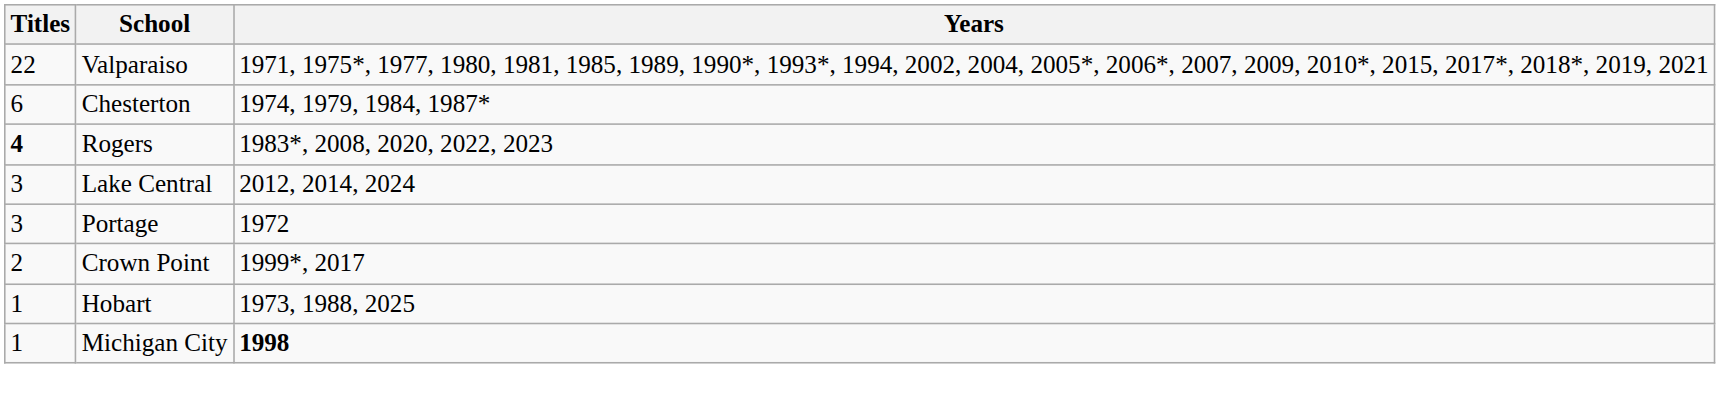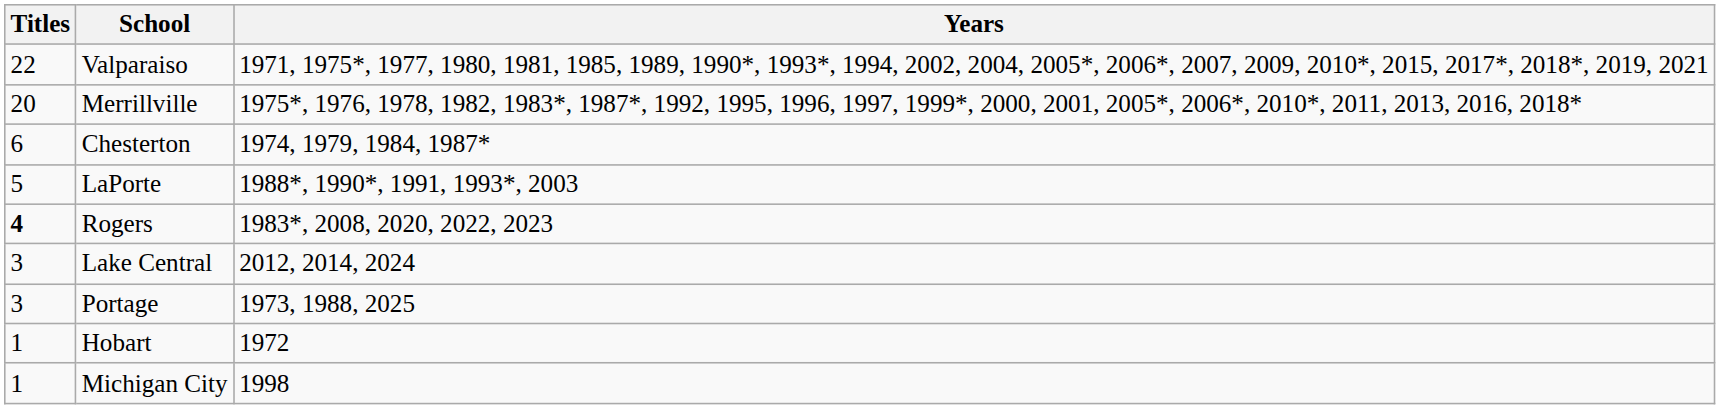 <table class="wikitable">
 <tr>
 <th>Titles</th>
 <th>School</th>
 <th>Years</th>
 </tr>
 <tr>
 <td>22</td>
 <td>Valparaiso</td>
 <td>1971, 1975*, 1977, 1980, 1981, 1985, 1989, 1990*, 1993*, 1994, 2002, 2004, 2005*, 2006*, 2007, 2009, 2010*, 2015, 2017*, 2018*, 2019, 2021</td>
 </tr>
 <tr>
+<td>20</td>
+<td>Merrillville</td>
+<td>1975*, 1976, 1978, 1982, 1983*, 1987*, 1992, 1995, 1996, 1997, 1999*, 2000, 2001, 2005*, 2006*, 2010*, 2011, 2013, 2016, 2018*</td>
+</tr>
+<tr>
 <td>6</td>
 <td>Chesterton</td>
 <td>1974, 1979, 1984, 1987*</td>
+</tr>
+<tr>
+<td>5</td>
+<td>LaPorte</td>
+<td>1988*, 1990*, 1991, 1993*, 2003</td>
 </tr>
 <tr>
 <td><strong>4</strong></td>
 <td>Rogers</td>
 <td>1983*, 2008, 2020, 2022, 2023</td>
 </tr>
 <tr>
 <td>3</td>
 <td>Lake Central</td>
 <td>2012, 2014, 2024</td>
 </tr>
 <tr>
 <td>3</td>
 <td>Portage</td>
-<td>1972</td>
-</tr>
-<tr>
-<td>2</td>
-<td>Crown Point</td>
-<td>1999*, 2017</td>
+<td>1973, 1988, 2025</td>
 </tr>
 <tr>
 <td>1</td>
 <td>Hobart</td>
-<td>1973, 1988, 2025</td>
+<td>1972</td>
 </tr>
 <tr>
 <td>1</td>
 <td>Michigan City</td>
-<td><strong>1998</strong></td>
+<td>1998</td>
 </tr>
 </table>
